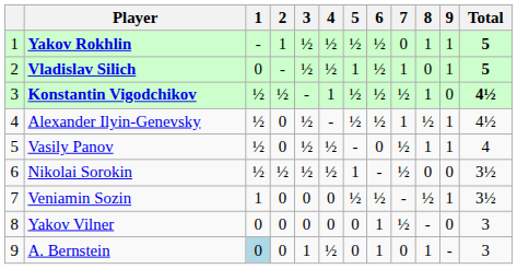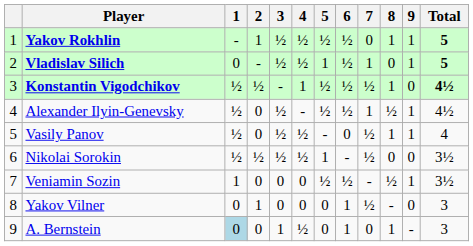 <table class="wikitable" border="1" width="500px">
 <tr>
 <th></th>
 <th>Player</th>
 <th>1</th>
 <th>2</th>
 <th>3</th>
 <th>4</th>
 <th>5</th>
 <th>6</th>
 <th>7</th>
 <th>8</th>
 <th>9</th>
 <th>Total</th>
 </tr>
 <tr align="center" style="background:#ccffcc;">
 <td>1</td>
 <td align="left"> <strong><a href='#'>Yakov Rokhlin</a></strong></td>
 <td>-</td>
 <td>1</td>
 <td>½</td>
 <td>½</td>
 <td>½</td>
 <td>½</td>
 <td>0</td>
 <td>1</td>
 <td>1</td>
 <td align="center"><strong>5</strong></td>
 </tr>
 <tr align="center" style="background:#ccffcc;">
 <td>2</td>
 <td align="left"> <strong><a href='#'>Vladislav Silich</a></strong></td>
 <td>0</td>
 <td>-</td>
 <td>½</td>
 <td>½</td>
 <td>1</td>
 <td>½</td>
 <td>1</td>
 <td>0</td>
 <td>1</td>
 <td align="center"><strong>5</strong></td>
 </tr>
 <tr align="center" style="background:#ccffcc;">
 <td>3</td>
 <td align="left"> <strong><a href='#'>Konstantin Vigodchikov</a></strong></td>
 <td>½</td>
 <td>½</td>
 <td>-</td>
 <td>1</td>
 <td>½</td>
 <td>½</td>
 <td>½</td>
 <td>1</td>
 <td>0</td>
 <td align="center"><strong>4½</strong></td>
 </tr>
 <tr align="center">
 <td>4</td>
 <td align="left"> <a href='#'>Alexander Ilyin-Genevsky</a></td>
 <td>½</td>
 <td>0</td>
 <td>½</td>
 <td>-</td>
 <td>½</td>
 <td>½</td>
 <td>1</td>
 <td>½</td>
 <td>1</td>
 <td align="center">4½</td>
 </tr>
 <tr align="center">
 <td>5</td>
 <td align="left"> <a href='#'>Vasily Panov</a></td>
 <td>½</td>
 <td>0</td>
 <td>½</td>
 <td>½</td>
 <td>-</td>
 <td>0</td>
 <td>½</td>
 <td>1</td>
 <td>1</td>
 <td align="center">4</td>
 </tr>
 <tr align="center">
 <td>6</td>
 <td align="left"> <a href='#'>Nikolai Sorokin</a></td>
 <td>½</td>
 <td>½</td>
 <td>½</td>
 <td>½</td>
 <td>1</td>
 <td>-</td>
 <td>½</td>
 <td>0</td>
 <td>0</td>
 <td align="center">3½</td>
 </tr>
 <tr align="center">
 <td>7</td>
 <td align="left"> <a href='#'>Veniamin Sozin</a></td>
 <td>1</td>
 <td>0</td>
 <td>0</td>
 <td>0</td>
 <td>½</td>
 <td>½</td>
 <td>-</td>
 <td>½</td>
 <td>1</td>
 <td align="center">3½</td>
 </tr>
 <tr align="center">
 <td>8</td>
 <td align="left"> <a href='#'>Yakov Vilner</a></td>
 <td>0</td>
-<td>0</td>
+<td>1</td>
 <td>0</td>
 <td>0</td>
 <td>0</td>
 <td>1</td>
 <td>½</td>
 <td>-</td>
 <td>0</td>
 <td align="center">3</td>
 </tr>
 <tr align="center">
 <td>9</td>
 <td align="left"> <a href='#'>A. Bernstein</a></td>
 <td style="background: lightblue;">0</td>
 <td>0</td>
 <td>1</td>
 <td>½</td>
 <td>0</td>
 <td>1</td>
 <td>0</td>
 <td>1</td>
 <td>-</td>
 <td align="center">3</td>
 </tr>
 </table>
